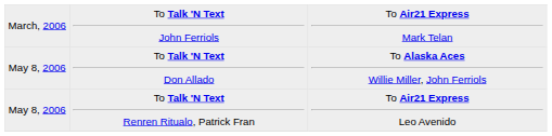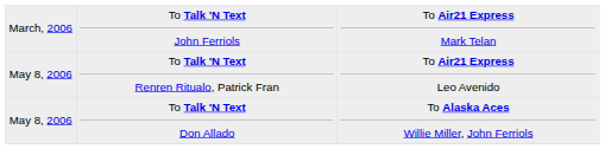 <table border=1 style="border-collapse:collapse; text-align: center" bordercolor="#DFDFDF"  cellpadding="5">
 <tr bgcolor="eeeeee">
 <td style="width:12%">March, <a href='#'>2006</a><br></td>
 <td style="width:44%" valign="top">To <strong><a href='#'>Talk 'N Text</a></strong><hr><a href='#'>John Ferriols</a></td>
 <td style="width:44%" valign="top">To <strong><a href='#'>Air21 Express</a></strong><hr><a href='#'>Mark Telan</a></td>
 </tr>
 <tr bgcolor="eeeeee">
 <td style="width:12%">May 8, <a href='#'>2006</a><br></td>
-<td style="width:44%" valign="top">To <strong><a href='#'>Talk 'N Text</a></strong><hr><a href='#'>Don Allado</a></td>
-<td style="width:44%" valign="top">To <strong><a href='#'>Alaska Aces</a></strong><hr><a href='#'>Willie Miller</a>, <a href='#'>John Ferriols</a></td>
+<td style="width:44%" valign="top">To <strong><a href='#'>Talk 'N Text</a></strong><hr><a href='#'>Renren Ritualo</a>, Patrick Fran</td>
+<td style="width:44%" valign="top">To <strong><a href='#'>Air21 Express</a></strong><hr>Leo Avenido</td>
 </tr>
 <tr bgcolor="eeeeee">
 <td style="width:12%">May 8, <a href='#'>2006</a><br></td>
-<td style="width:44%" valign="top">To <strong><a href='#'>Talk 'N Text</a></strong><hr><a href='#'>Renren Ritualo</a>, Patrick Fran</td>
-<td style="width:44%" valign="top">To <strong><a href='#'>Air21 Express</a></strong><hr>Leo Avenido</td>
+<td style="width:44%" valign="top">To <strong><a href='#'>Talk 'N Text</a></strong><hr><a href='#'>Don Allado</a></td>
+<td style="width:44%" valign="top">To <strong><a href='#'>Alaska Aces</a></strong><hr><a href='#'>Willie Miller</a>, <a href='#'>John Ferriols</a></td>
 </tr>
 <tr>
 </tr>
 </table>
